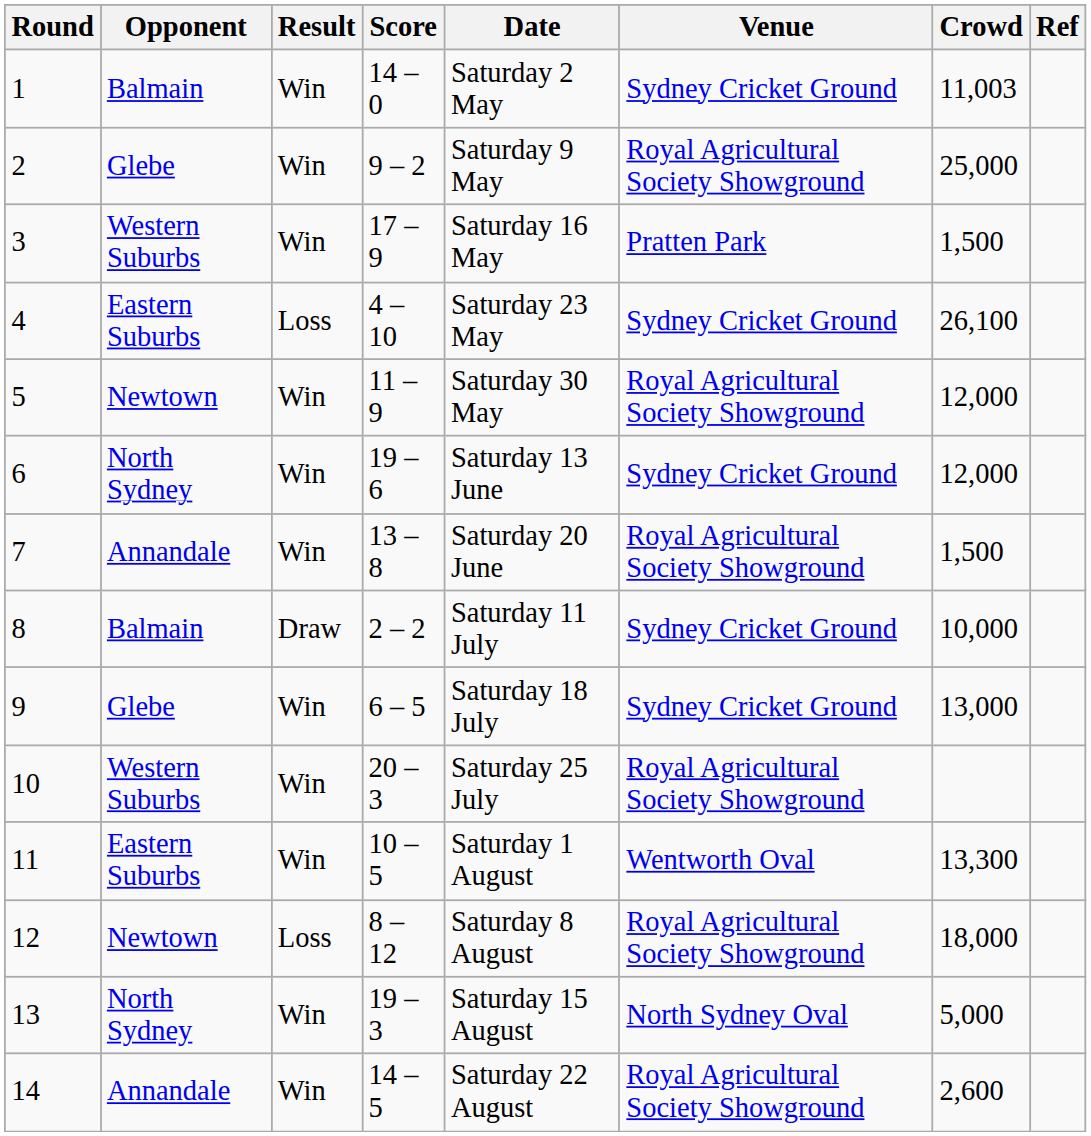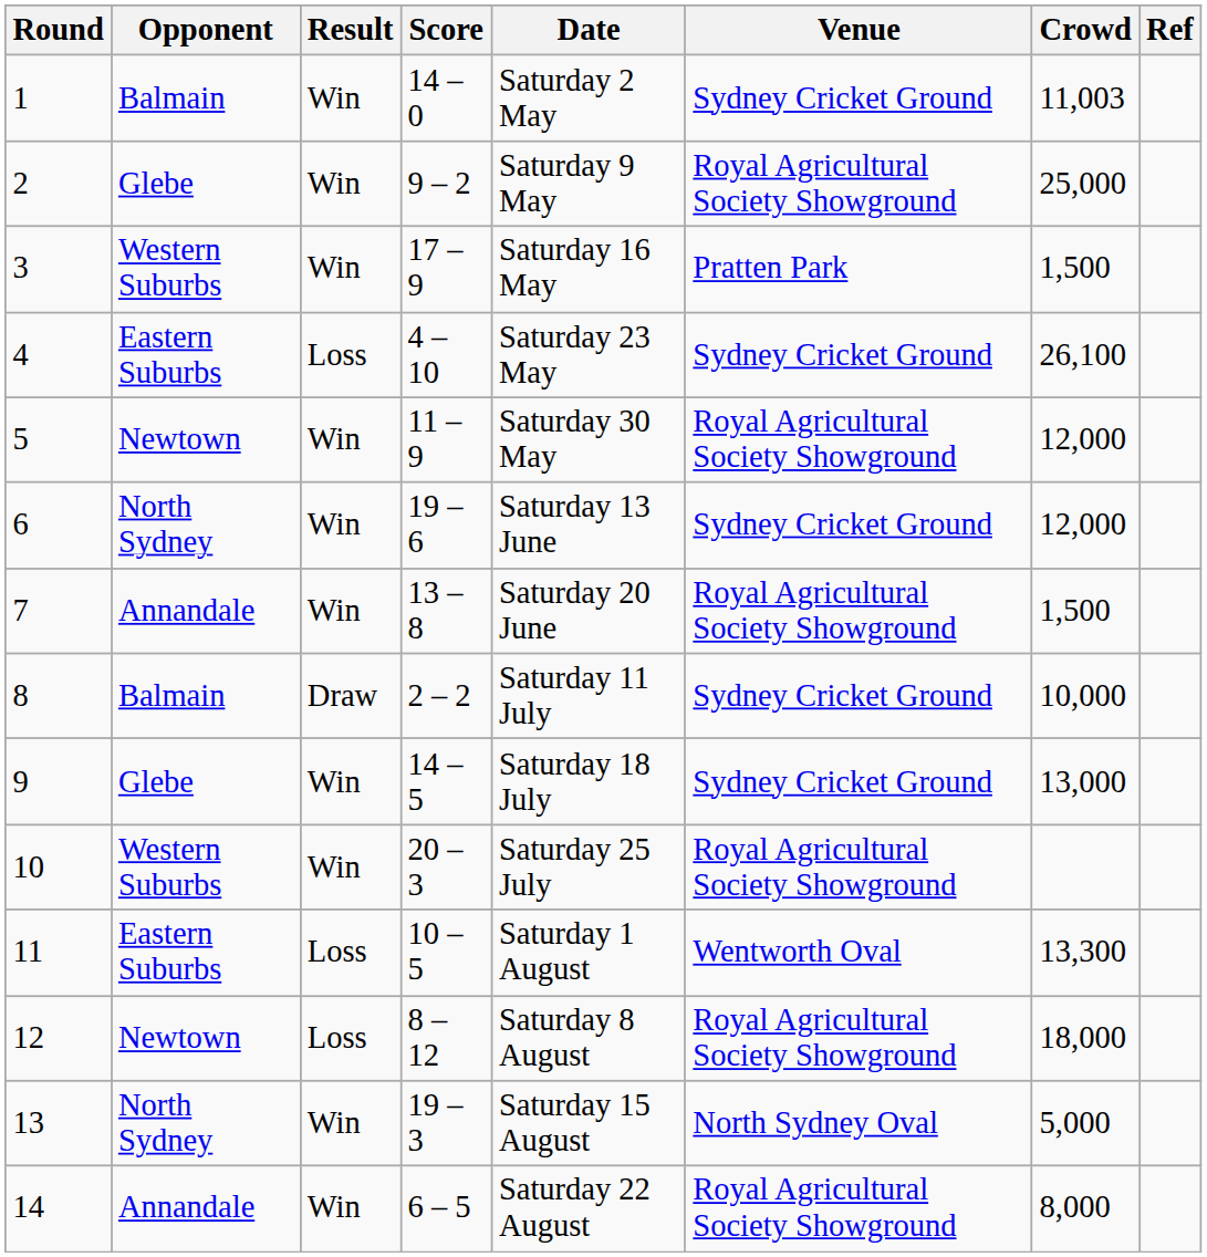 <table class="wikitable" style="text-align:left;">
 <tr>
 <th>Round</th>
 <th>Opponent</th>
 <th>Result</th>
 <th>Score</th>
 <th>Date</th>
 <th>Venue</th>
 <th>Crowd</th>
 <th>Ref</th>
 </tr>
 <tr>
 <td>1</td>
 <td> <a href='#'>Balmain</a></td>
 <td>Win</td>
 <td>14 – 0</td>
 <td>Saturday 2 May</td>
 <td><a href='#'>Sydney Cricket Ground</a></td>
 <td>11,003</td>
 <td></td>
 </tr>
 <tr>
 <td>2</td>
 <td> <a href='#'>Glebe</a></td>
 <td>Win</td>
 <td>9 – 2</td>
 <td>Saturday 9 May</td>
 <td><a href='#'>Royal Agricultural Society Showground</a></td>
 <td>25,000</td>
 <td></td>
 </tr>
 <tr>
 <td>3</td>
 <td> <a href='#'>Western Suburbs</a></td>
 <td>Win</td>
 <td>17 – 9</td>
 <td>Saturday 16 May</td>
 <td><a href='#'>Pratten Park</a></td>
 <td>1,500</td>
 <td></td>
 </tr>
 <tr>
 <td>4</td>
 <td> <a href='#'>Eastern Suburbs</a></td>
 <td>Loss</td>
 <td>4 – 10</td>
 <td>Saturday 23 May</td>
 <td><a href='#'>Sydney Cricket Ground</a></td>
 <td>26,100</td>
 <td></td>
 </tr>
 <tr>
 <td>5</td>
 <td> <a href='#'>Newtown</a></td>
 <td>Win</td>
 <td>11 – 9</td>
 <td>Saturday 30 May</td>
 <td><a href='#'>Royal Agricultural Society Showground</a></td>
 <td>12,000</td>
 <td></td>
 </tr>
 <tr>
 <td>6</td>
 <td> <a href='#'>North Sydney</a></td>
 <td>Win</td>
 <td>19 – 6</td>
 <td>Saturday 13 June</td>
 <td><a href='#'>Sydney Cricket Ground</a></td>
 <td>12,000</td>
 <td></td>
 </tr>
 <tr>
 <td>7</td>
 <td> <a href='#'>Annandale</a></td>
 <td>Win</td>
 <td>13 – 8</td>
 <td>Saturday 20 June</td>
 <td><a href='#'>Royal Agricultural Society Showground</a></td>
 <td>1,500</td>
 <td></td>
 </tr>
 <tr>
 <td>8</td>
 <td> <a href='#'>Balmain</a></td>
 <td>Draw</td>
 <td>2 – 2</td>
 <td>Saturday 11 July</td>
 <td><a href='#'>Sydney Cricket Ground</a></td>
 <td>10,000</td>
 <td></td>
 </tr>
 <tr>
 <td>9</td>
 <td> <a href='#'>Glebe</a></td>
 <td>Win</td>
-<td>6 – 5</td>
+<td>14 – 5</td>
 <td>Saturday 18 July</td>
 <td><a href='#'>Sydney Cricket Ground</a></td>
 <td>13,000</td>
 <td></td>
 </tr>
 <tr>
 <td>10</td>
 <td> <a href='#'>Western Suburbs</a></td>
 <td>Win</td>
 <td>20 – 3</td>
 <td>Saturday 25 July</td>
 <td><a href='#'>Royal Agricultural Society Showground</a></td>
 <td></td>
 <td></td>
 </tr>
 <tr>
 <td>11</td>
 <td> <a href='#'>Eastern Suburbs</a></td>
-<td>Win</td>
+<td>Loss</td>
 <td>10 – 5</td>
 <td>Saturday 1 August</td>
 <td><a href='#'>Wentworth Oval</a></td>
 <td>13,300</td>
 <td></td>
 </tr>
 <tr>
 <td>12</td>
 <td> <a href='#'>Newtown</a></td>
 <td>Loss</td>
 <td>8 – 12</td>
 <td>Saturday 8 August</td>
 <td><a href='#'>Royal Agricultural Society Showground</a></td>
 <td>18,000</td>
 <td></td>
 </tr>
 <tr>
 <td>13</td>
 <td> <a href='#'>North Sydney</a></td>
 <td>Win</td>
 <td>19 – 3</td>
 <td>Saturday 15 August</td>
 <td><a href='#'>North Sydney Oval</a></td>
 <td>5,000</td>
 <td></td>
 </tr>
 <tr>
 <td>14</td>
 <td> <a href='#'>Annandale</a></td>
 <td>Win</td>
-<td>14 – 5</td>
+<td>6 – 5</td>
 <td>Saturday 22 August</td>
 <td><a href='#'>Royal Agricultural Society Showground</a></td>
-<td>2,600</td>
+<td>8,000</td>
 <td></td>
 </tr>
 </table>
